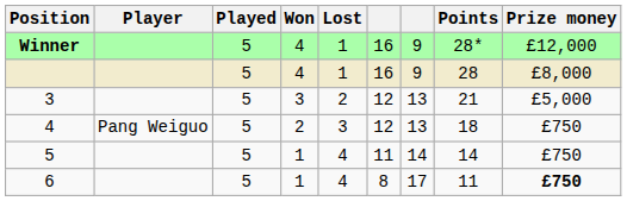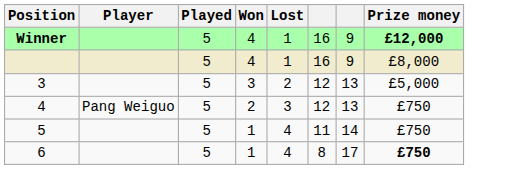 <table class="wikitable" style="text-align: center;">
 <tr>
 <th width=20>Position</th>
 <th>Player</th>
 <th width=20>Played</th>
 <th width=20>Won</th>
 <th width=20>Lost</th>
 <th width=20></th>
 <th width=20></th>
-<th width=20>Points</th>
 <th>Prize money</th>
 </tr>
 <tr style="background:#aaffaa;">
 <td><strong>Winner</strong></td>
 <td style="text-align:left;"></td>
 <td>5</td>
 <td>4</td>
 <td>1</td>
 <td>16</td>
 <td>9</td>
-<td>28*</td>
-<td>£12,000</td>
+<td><strong>£12,000</strong></td>
 </tr>
 <tr style="background:#f2ecce;">
 <td></td>
 <td style="text-align:left;"></td>
 <td>5</td>
 <td>4</td>
 <td>1</td>
 <td>16</td>
 <td>9</td>
-<td>28</td>
 <td>£8,000</td>
 </tr>
 <tr>
 <td>3</td>
 <td style="text-align:left;"></td>
 <td>5</td>
 <td>3</td>
 <td>2</td>
 <td>12</td>
 <td>13</td>
-<td>21</td>
 <td>£5,000</td>
 </tr>
 <tr>
 <td>4</td>
 <td style="text-align:left;"> Pang Weiguo</td>
 <td>5</td>
 <td>2</td>
 <td>3</td>
 <td>12</td>
 <td>13</td>
-<td>18</td>
 <td>£750</td>
 </tr>
 <tr>
 <td>5</td>
 <td style="text-align:left;"></td>
 <td>5</td>
 <td>1</td>
 <td>4</td>
 <td>11</td>
-<td>14</td>
 <td>14</td>
 <td>£750</td>
 </tr>
 <tr>
 <td>6</td>
 <td style="text-align:left;"></td>
 <td>5</td>
 <td>1</td>
 <td>4</td>
 <td>8</td>
 <td>17</td>
-<td>11</td>
 <td><strong>£750</strong></td>
 </tr>
 </table>
